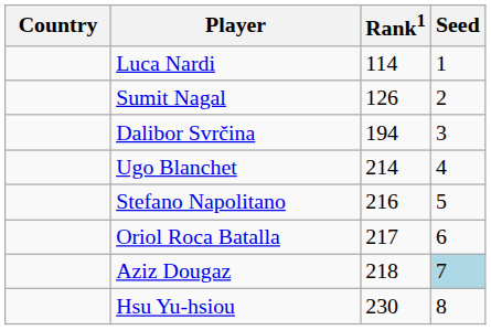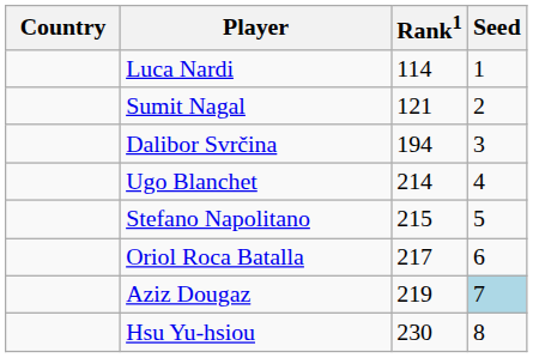 <table class="sortable wikitable">
 <tr>
 <th width="70">Country</th>
 <th width="175">Player</th>
 <th>Rank<sup>1</sup></th>
 <th>Seed</th>
 </tr>
 <tr>
 <td></td>
 <td><a href='#'>Luca Nardi</a></td>
 <td>114</td>
 <td>1</td>
 </tr>
 <tr>
 <td></td>
 <td><a href='#'>Sumit Nagal</a></td>
-<td>126</td>
+<td>121</td>
 <td>2</td>
 </tr>
 <tr>
 <td></td>
 <td><a href='#'>Dalibor Svrčina</a></td>
 <td>194</td>
 <td>3</td>
 </tr>
 <tr>
 <td></td>
 <td><a href='#'>Ugo Blanchet</a></td>
 <td>214</td>
 <td>4</td>
 </tr>
 <tr>
 <td></td>
 <td><a href='#'>Stefano Napolitano</a></td>
-<td>216</td>
+<td>215</td>
 <td>5</td>
 </tr>
 <tr>
 <td></td>
 <td><a href='#'>Oriol Roca Batalla</a></td>
 <td>217</td>
 <td>6</td>
 </tr>
 <tr>
 <td></td>
 <td><a href='#'>Aziz Dougaz</a></td>
-<td>218</td>
+<td>219</td>
 <td style="background: lightblue;">7</td>
 </tr>
 <tr>
 <td></td>
 <td><a href='#'>Hsu Yu-hsiou</a></td>
 <td>230</td>
 <td>8</td>
 </tr>
 </table>
